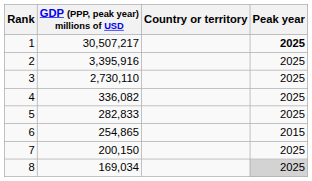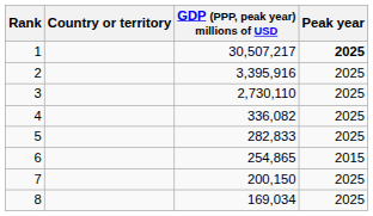 <table class="wikitable" style="text-align: right; float:right; border:1px solid #aaa; margin:10px">
 <tr style="background:#dbdbdb;">
 <th>Rank</th>
+<th>Country or territory</th>
 <th><a href='#'>GDP</a> <small>(PPP, peak year)</small><br><small>millions of <a href='#'>USD</a></small></th>
-<th>Country or territory</th>
 <th>Peak year</th>
 </tr>
 <tr>
 <td>1</td>
+<td align=left></td>
 <td>30,507,217</td>
-<td align=left></td>
 <td><strong>2025</strong></td>
 </tr>
 <tr>
 <td>2</td>
+<td align=left></td>
 <td>3,395,916</td>
-<td align=left></td>
 <td>2025</td>
 </tr>
 <tr>
 <td>3</td>
+<td align=left></td>
 <td>2,730,110</td>
-<td align=left></td>
 <td>2025</td>
 </tr>
 <tr>
 <td>4</td>
+<td align=left></td>
 <td>336,082</td>
-<td align=left></td>
 <td>2025</td>
 </tr>
 <tr>
 <td>5</td>
+<td align=left></td>
 <td>282,833</td>
-<td align=left></td>
 <td>2025</td>
 </tr>
 <tr>
 <td>6</td>
+<td align=left></td>
 <td>254,865</td>
-<td align=left></td>
 <td>2015</td>
 </tr>
 <tr>
 <td>7</td>
+<td align=left></td>
 <td>200,150</td>
-<td align=left></td>
 <td>2025</td>
 </tr>
 <tr>
 <td>8</td>
+<td align=left></td>
 <td>169,034</td>
-<td align=left></td>
-<td style="background: lightgrey;">2025</td>
+<td>2025</td>
 </tr>
 </table>
